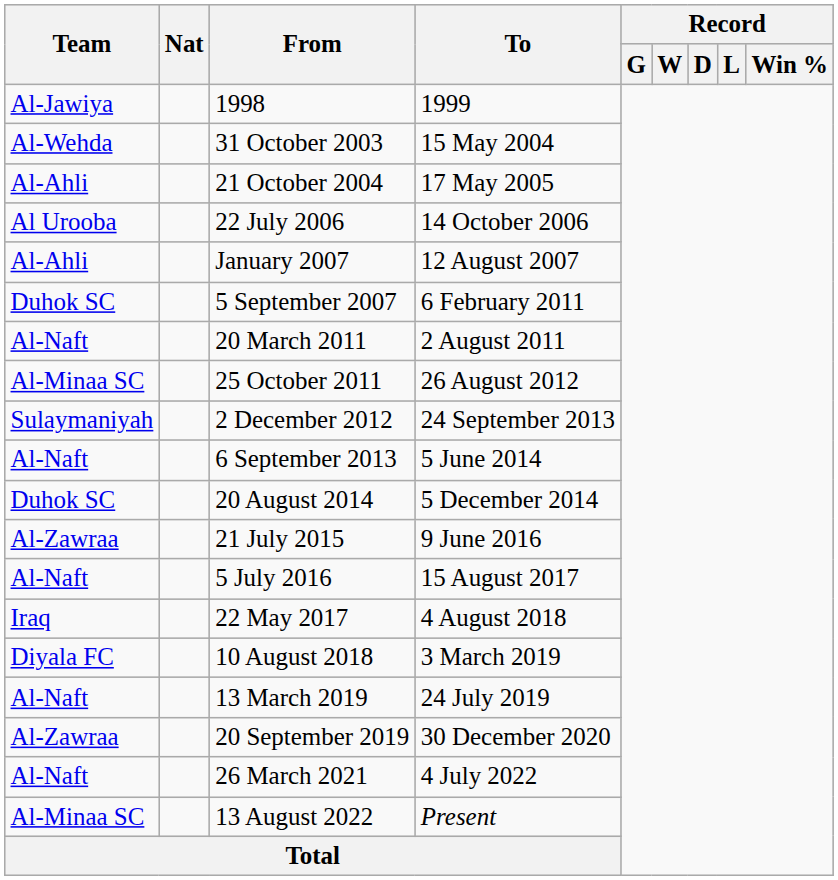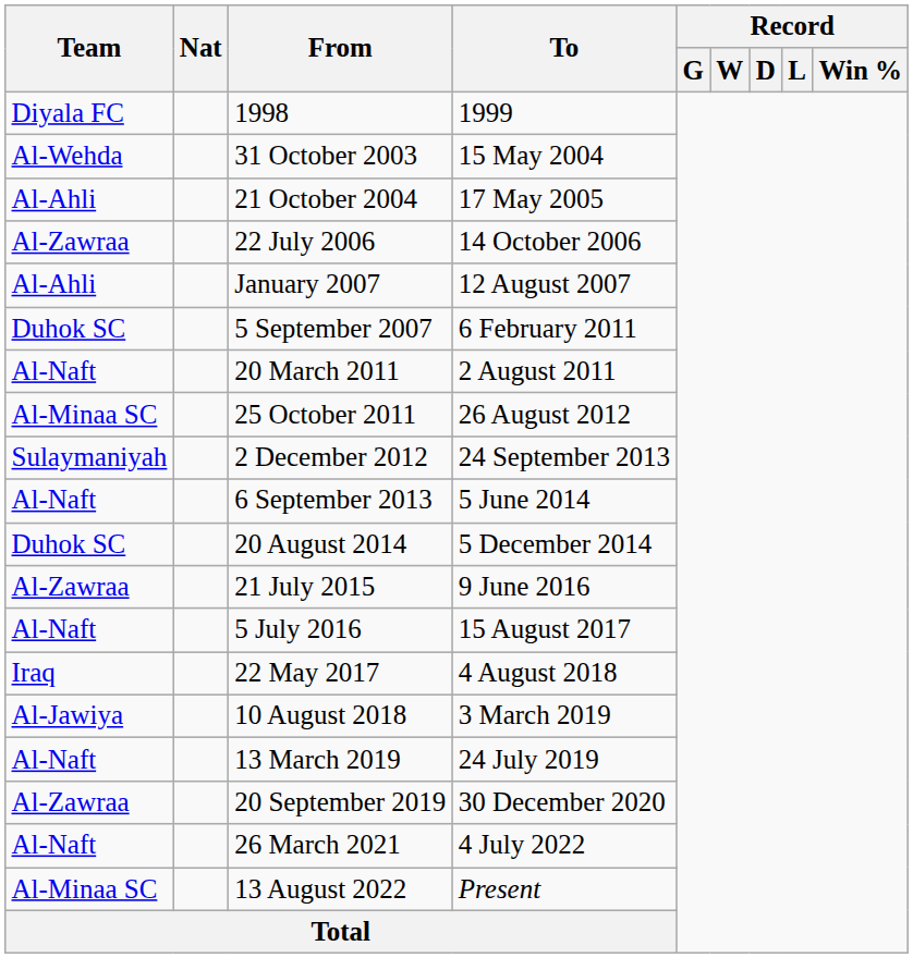 <table class="wikitable" style="text-align: center">
 <tr>
 <th rowspan="2">Team</th>
 <th rowspan="2">Nat</th>
 <th rowspan="2">From</th>
 <th rowspan="2">To</th>
 <th colspan="5">Record</th>
 </tr>
 <tr>
 <th>G</th>
 <th>W</th>
 <th>D</th>
 <th>L</th>
 <th>Win %</th>
 </tr>
 <tr>
-<td align=left><a href='#'>Al-Jawiya</a></td>
+<td align=left><a href='#'>Diyala FC</a></td>
 <td></td>
 <td align=left>1998</td>
 <td align=left>1999<br></td>
 </tr>
 <tr>
 <td align=left><a href='#'>Al-Wehda</a></td>
 <td></td>
 <td align=left>31 October 2003</td>
 <td align=left>15 May 2004<br></td>
 </tr>
 <tr>
 <td align=left><a href='#'>Al-Ahli</a></td>
 <td></td>
 <td align=left>21 October 2004</td>
 <td align=left>17 May 2005<br></td>
 </tr>
 <tr>
-<td align=left><a href='#'>Al Urooba</a></td>
+<td align=left><a href='#'>Al-Zawraa</a></td>
 <td></td>
 <td align=left>22 July 2006</td>
 <td align=left>14 October 2006<br></td>
 </tr>
 <tr>
 <td align=left><a href='#'>Al-Ahli</a></td>
 <td></td>
 <td align=left>January 2007</td>
 <td align=left>12 August 2007<br></td>
 </tr>
 <tr>
 <td align=left><a href='#'>Duhok SC</a></td>
 <td></td>
 <td align=left>5 September 2007</td>
 <td align=left>6 February 2011<br></td>
 </tr>
 <tr>
 <td align=left><a href='#'>Al-Naft</a></td>
 <td></td>
 <td align=left>20 March 2011</td>
 <td align=left>2 August 2011<br></td>
 </tr>
 <tr>
 <td align=left><a href='#'>Al-Minaa SC</a></td>
 <td></td>
 <td align=left>25 October 2011</td>
 <td align=left>26 August 2012<br></td>
 </tr>
 <tr>
 <td align=left><a href='#'>Sulaymaniyah</a></td>
 <td></td>
 <td align=left>2 December 2012</td>
 <td align=left>24 September 2013<br></td>
 </tr>
 <tr>
 <td align=left><a href='#'>Al-Naft</a></td>
 <td></td>
 <td align=left>6 September 2013</td>
 <td align=left>5 June 2014<br></td>
 </tr>
 <tr>
 <td align=left><a href='#'>Duhok SC</a></td>
 <td></td>
 <td align=left>20 August 2014</td>
 <td align=left>5 December 2014<br></td>
 </tr>
 <tr>
 <td align=left><a href='#'>Al-Zawraa</a></td>
 <td></td>
 <td align=left>21 July 2015</td>
 <td align=left>9 June 2016<br></td>
 </tr>
 <tr>
 <td align=left><a href='#'>Al-Naft</a></td>
 <td></td>
 <td align=left>5 July 2016</td>
 <td align=left>15 August 2017<br></td>
 </tr>
 <tr>
 <td align=left><a href='#'>Iraq</a></td>
 <td></td>
 <td align=left>22 May 2017</td>
 <td align=left>4 August 2018<br></td>
 </tr>
 <tr>
-<td align=left><a href='#'>Diyala FC</a></td>
+<td align=left><a href='#'>Al-Jawiya</a></td>
 <td></td>
 <td align=left>10 August 2018</td>
 <td align=left>3 March 2019<br></td>
 </tr>
 <tr>
 <td align=left><a href='#'>Al-Naft</a></td>
 <td></td>
 <td align=left>13 March 2019</td>
 <td align=left>24 July 2019<br></td>
 </tr>
 <tr>
 <td align=left><a href='#'>Al-Zawraa</a></td>
 <td></td>
 <td align=left>20 September 2019</td>
 <td align=left>30 December 2020<br></td>
 </tr>
 <tr>
 <td align=left><a href='#'>Al-Naft</a></td>
 <td></td>
 <td align=left>26 March 2021</td>
 <td align=left>4 July 2022<br></td>
 </tr>
 <tr>
 <td align=left><a href='#'>Al-Minaa SC</a></td>
 <td></td>
 <td align=left>13 August 2022</td>
 <td align=left><em>Present</em><br></td>
 </tr>
 <tr>
 <th colspan="4" align="center" valign=middle>Total<br></th>
 </tr>
 </table>
